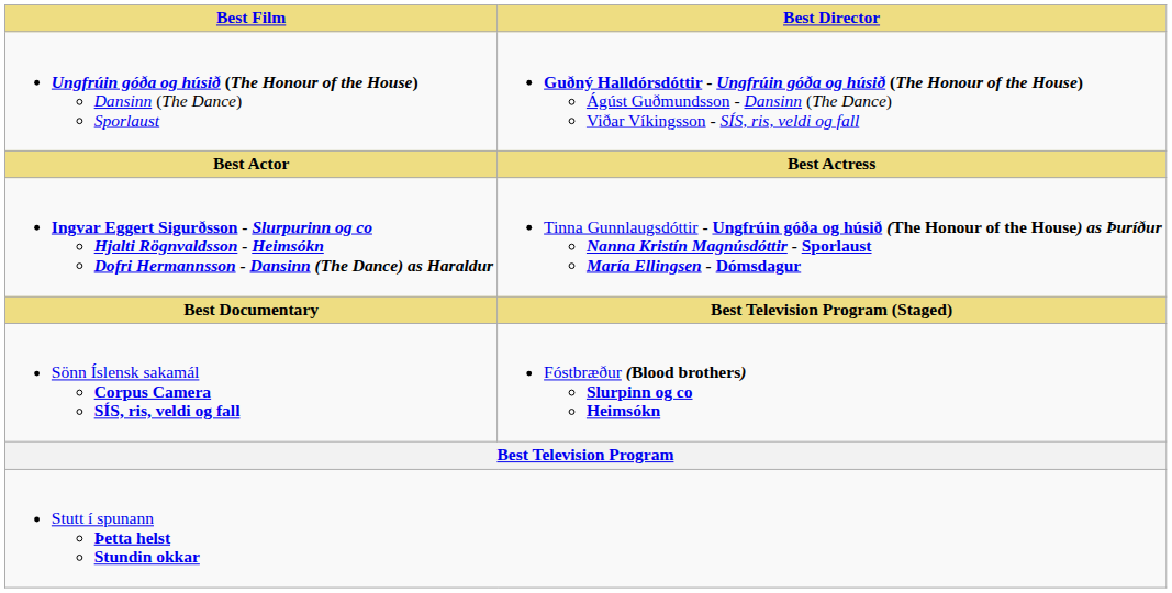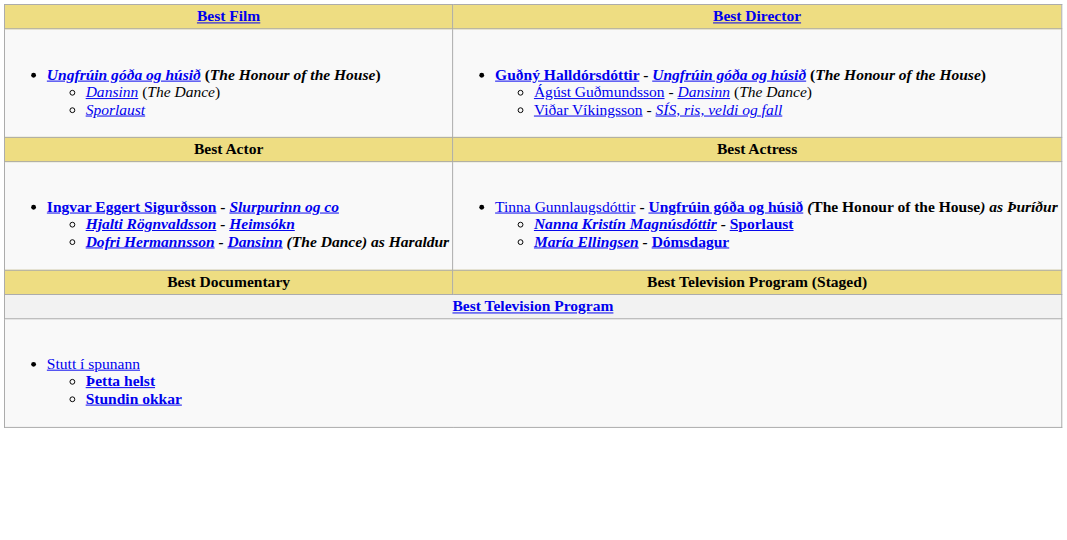 <table class="wikitable">
 <tr>
 <th style="background:#EEDD82;"><a href='#'>Best Film</a></th>
 <th style="background:#EEDD82;"><a href='#'>Best Director</a></th>
 </tr>
 <tr>
 <td><br><ul><li><strong><em><a href='#'>Ungfrúin góða og húsið</a></em></strong> <strong>(<em>The Honour of the House</em>)</strong><ul><li><em><a href='#'>Dansinn</a></em> (<em>The Dance</em>)</li><li><em><a href='#'>Sporlaust</a></em></li></ul></li></ul></td>
 <td><br><ul><li><strong><a href='#'>Guðný Halldórsdóttir</a> - <em><a href='#'>Ungfrúin góða og húsið</a></em> (<em>The Honour of the House</em>)</strong><ul><li><a href='#'>Ágúst Guðmundsson</a> - <em><a href='#'>Dansinn</a></em> (<em>The Dance</em>)</li><li><a href='#'>Viðar Víkingsson</a> - <em><a href='#'>SÍS, ris, veldi og fall</a></em></li></ul></li></ul></td>
 </tr>
 <tr>
 <th style="background:#EEDD82;">Best Actor</th>
 <th style="background:#EEDD82;">Best Actress</th>
 </tr>
 <tr>
 <td><br><ul><li><strong><a href='#'>Ingvar Eggert Sigurðsson</a> - <em><a href='#'>Slurpurinn og co</a><strong><em><ul><li><a href='#'>Hjalti Rögnvaldsson</a> - </em><a href='#'>Heimsókn</a><em></li><li><a href='#'>Dofri Hermannsson</a> - </em><a href='#'>Dansinn</a><em> (</em>The Dance<em>) as Haraldur</li></ul></li></ul></td>
 <td><br><ul><li></em></strong><a href='#'>Tinna Gunnlaugsdóttir</a></strong> <strong>-</strong> <strong><a href='#'>Ungfrúin góða og húsið</a><strong><em> </strong>(</em>The Honour of the House<em>) as Þuríður<strong><ul><li><a href='#'>Nanna Kristín Magnúsdóttir</a> - </em><a href='#'>Sporlaust</a><em></li><li><a href='#'>María Ellingsen</a> - </em><a href='#'>Dómsdagur</a><em></li></ul></li></ul></td>
 </tr>
 <tr>
 <th style="background:#EEDD82;">Best Documentary</th>
 <th style="background:#EEDD82;">Best Television Program (Staged)</th>
 </tr>
 <tr>
-<td><br><ul><li></em></strong><a href='#'>Sönn Íslensk sakamál</a><strong><em><ul><li></em><a href='#'>Corpus Camera</a><em></li><li></em><a href='#'>SÍS, ris, veldi og fall</a><em></li></ul></li></ul></td>
-<td><br><ul><li></em></strong><a href='#'>Fóstbræður</a><strong><em> (</em>Blood brothers<em>)<ul><li></em><a href='#'>Slurpinn og co</a><em></li><li></em><a href='#'>Heimsókn</a><em></li></ul></li></ul></td>
-</tr>
-<tr>
 <th colspan="2"><a href='#'>Best Television Program</a></th>
 </tr>
 <tr>
 <td colspan="2"><br><ul><li></em><a href='#'></strong>Stutt í spunann<strong></a><em><ul><li></em><a href='#'>Þetta helst</a><em></li><li></em><a href='#'>Stundin okkar</a><em></li></ul></li></ul></td>
 </tr>
 </table>
